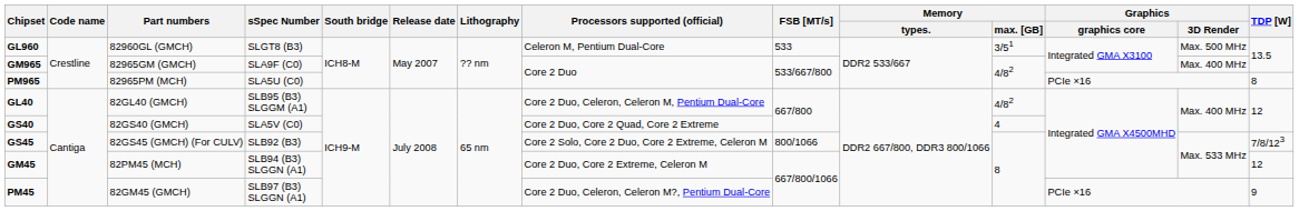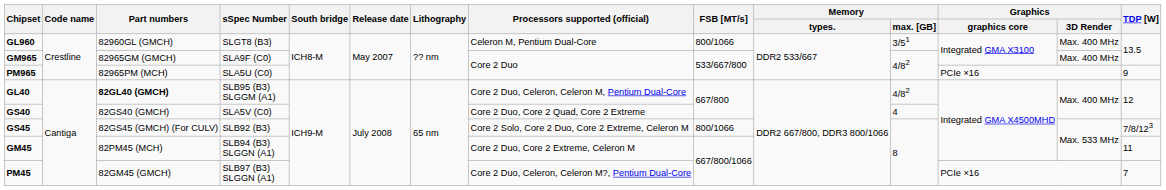 <table class="wikitable" style="font-size: 90%;">
 <tr>
 <th rowspan="2">Chipset</th>
 <th rowspan="2">Code name</th>
 <th rowspan="2">Part numbers</th>
 <th rowspan="2">sSpec Number</th>
 <th rowspan="2">South bridge</th>
 <th rowspan="2">Release date</th>
 <th rowspan="2">Lithography</th>
 <th rowspan="2">Processors supported (official)</th>
 <th rowspan="2">FSB [MT/s]</th>
 <th colspan="2">Memory</th>
 <th colspan="2">Graphics</th>
 <th rowspan="2"><a href='#'>TDP</a> [W]</th>
 </tr>
 <tr>
 <th>types.</th>
 <th>max. [GB]</th>
 <th>graphics core</th>
 <th>3D Render</th>
 </tr>
 <tr>
 <td><strong>GL960</strong></td>
 <td rowspan="3">Crestline</td>
 <td>82960GL (GMCH)</td>
 <td>SLGT8 (B3)</td>
 <td rowspan="3">ICH8-M</td>
 <td rowspan="3">May 2007</td>
 <td rowspan="3">?? nm</td>
 <td>Celeron M, Pentium Dual-Core</td>
-<td>533</td>
+<td>800/1066</td>
 <td rowspan="3">DDR2 533/667</td>
 <td>3/5<sup>1</sup></td>
 <td rowspan="2">Integrated <a href='#'>GMA X3100</a></td>
-<td>Max. 500 MHz</td>
+<td>Max. 400 MHz</td>
 <td rowspan="2">13.5</td>
 </tr>
 <tr>
 <td><strong>GM965</strong></td>
 <td>82965GM (GMCH)</td>
 <td>SLA9F (C0)</td>
 <td rowspan="2">Core 2 Duo</td>
 <td rowspan="2">533/667/800</td>
 <td rowspan="2">4/8<sup>2</sup></td>
 <td>Max. 400 MHz</td>
 </tr>
 <tr>
 <td><strong>PM965</strong></td>
 <td>82965PM (MCH)</td>
 <td>SLA5U (C0)</td>
 <td colspan="2">PCIe ×16</td>
-<td>8</td>
+<td>9</td>
 </tr>
 <tr>
 <td><strong>GL40</strong></td>
 <td rowspan="5">Cantiga</td>
-<td>82GL40 (GMCH)</td>
+<td><strong>82GL40 (GMCH)</strong></td>
 <td>SLB95 (B3)<br>SLGGM (A1)</td>
 <td rowspan="5">ICH9-M</td>
 <td rowspan="5">July 2008</td>
 <td rowspan="5">65 nm</td>
 <td>Core 2 Duo, Celeron, Celeron M, <a href='#'>Pentium Dual-Core</a></td>
 <td rowspan="2">667/800</td>
 <td rowspan="5">DDR2 667/800, DDR3 800/1066</td>
 <td>4/8<sup>2</sup></td>
 <td rowspan="4">Integrated <a href='#'>GMA X4500MHD</a></td>
 <td rowspan="2">Max. 400 MHz</td>
 <td rowspan="2">12</td>
 </tr>
 <tr>
 <td><strong>GS40</strong></td>
 <td>82GS40 (GMCH)</td>
 <td>SLA5V (C0)</td>
 <td>Core 2 Duo, Core 2 Quad, Core 2 Extreme</td>
 <td>4</td>
 </tr>
 <tr>
 <td><strong>GS45</strong></td>
 <td>82GS45 (GMCH) (For CULV)</td>
 <td>SLB92 (B3)</td>
 <td>Core 2 Solo, Core 2 Duo, Core 2 Extreme, Celeron M</td>
 <td>800/1066</td>
 <td rowspan="3">8</td>
 <td rowspan="2">Max. 533 MHz</td>
 <td>7/8/12<sup>3</sup></td>
 </tr>
 <tr>
 <td><strong>GM45</strong></td>
 <td>82PM45 (MCH)</td>
 <td>SLB94 (B3)<br>SLGGN (A1)</td>
 <td>Core 2 Duo, Core 2 Extreme, Celeron M</td>
 <td rowspan="2">667/800/1066</td>
-<td>12</td>
+<td>11</td>
 </tr>
 <tr>
 <td><strong>PM45</strong></td>
 <td>82GM45 (GMCH)</td>
 <td>SLB97 (B3)<br>SLGGN (A1)</td>
 <td>Core 2 Duo, Celeron, Celeron M?, <a href='#'>Pentium Dual-Core</a></td>
 <td colspan="2">PCIe ×16</td>
-<td>9</td>
+<td>7</td>
 </tr>
 </table>
